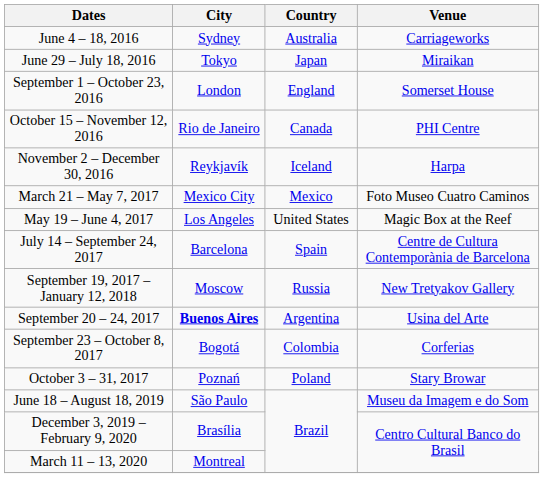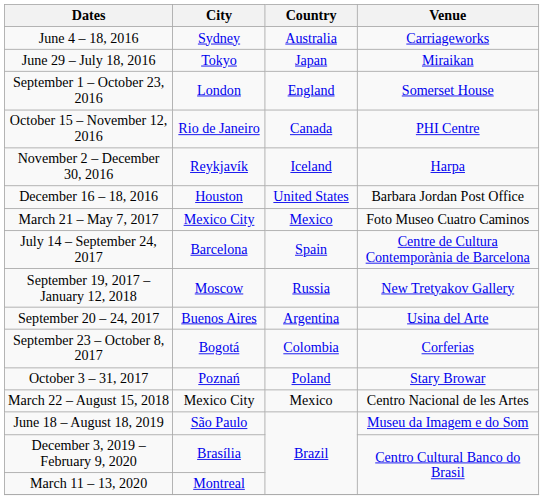 <table class="wikitable" style="text-align:center;">
 <tr>
 <th style="width:300px;">Dates</th>
 <th style="width:130px;">City</th>
 <th style="width:130px;">Country</th>
 <th style="width:300px;">Venue</th>
 </tr>
 <tr>
 <td>June 4 – 18, 2016</td>
 <td><a href='#'>Sydney</a></td>
 <td><a href='#'>Australia</a></td>
 <td><a href='#'>Carriageworks</a></td>
 </tr>
 <tr>
 <td>June 29 – July 18, 2016</td>
 <td><a href='#'>Tokyo</a></td>
 <td><a href='#'>Japan</a></td>
 <td><a href='#'>Miraikan</a></td>
 </tr>
 <tr>
 <td>September 1 – October 23, 2016</td>
 <td><a href='#'>London</a></td>
 <td><a href='#'>England</a></td>
 <td><a href='#'>Somerset House</a></td>
 </tr>
 <tr>
 <td>October 15 – November 12, 2016</td>
 <td><a href='#'>Rio de Janeiro</a></td>
 <td><a href='#'>Canada</a></td>
 <td><a href='#'>PHI Centre</a></td>
 </tr>
 <tr>
 <td>November 2 – December 30, 2016</td>
 <td><a href='#'>Reykjavík</a></td>
 <td><a href='#'>Iceland</a></td>
 <td><a href='#'>Harpa</a></td>
 </tr>
 <tr>
+<td>December 16 – 18, 2016</td>
+<td><a href='#'>Houston</a></td>
+<td><a href='#'>United States</a></td>
+<td>Barbara Jordan Post Office</td>
+</tr>
+<tr>
 <td>March 21 – May 7, 2017</td>
 <td><a href='#'>Mexico City</a></td>
 <td><a href='#'>Mexico</a></td>
 <td>Foto Museo Cuatro Caminos</td>
-</tr>
-<tr>
-<td>May 19 – June 4, 2017</td>
-<td><a href='#'>Los Angeles</a></td>
-<td>United States</td>
-<td>Magic Box at the Reef</td>
 </tr>
 <tr>
 <td>July 14 – September 24, 2017</td>
 <td><a href='#'>Barcelona</a></td>
 <td><a href='#'>Spain</a></td>
 <td><a href='#'>Centre de Cultura Contemporània de Barcelona</a></td>
 </tr>
 <tr>
 <td>September 19, 2017 – January 12, 2018</td>
 <td><a href='#'>Moscow</a></td>
 <td><a href='#'>Russia</a></td>
 <td><a href='#'>New Tretyakov Gallery</a></td>
 </tr>
 <tr>
 <td>September 20 – 24, 2017</td>
-<td><strong><a href='#'>Buenos Aires</a></strong></td>
+<td><a href='#'>Buenos Aires</a></td>
 <td><a href='#'>Argentina</a></td>
 <td><a href='#'>Usina del Arte</a></td>
 </tr>
 <tr>
 <td>September 23 – October 8, 2017</td>
 <td><a href='#'>Bogotá</a></td>
 <td><a href='#'>Colombia</a></td>
 <td><a href='#'>Corferias</a></td>
 </tr>
 <tr>
 <td>October 3 – 31, 2017</td>
 <td><a href='#'>Poznań</a></td>
 <td><a href='#'>Poland</a></td>
 <td><a href='#'>Stary Browar</a></td>
+</tr>
+<tr>
+<td>March 22 – August 15, 2018</td>
+<td>Mexico City</td>
+<td>Mexico</td>
+<td>Centro Nacional de les Artes</td>
 </tr>
 <tr>
 <td>June 18 – August 18, 2019</td>
 <td><a href='#'>São Paulo</a></td>
 <td rowspan=3><a href='#'>Brazil</a></td>
 <td><a href='#'>Museu da Imagem e do Som</a></td>
 </tr>
 <tr>
 <td>December 3, 2019 – February 9, 2020</td>
 <td><a href='#'>Brasília</a></td>
 <td rowspan=2><a href='#'>Centro Cultural Banco do Brasil</a></td>
 </tr>
 <tr>
 <td>March 11 – 13, 2020</td>
 <td><a href='#'>Montreal</a></td>
 </tr>
 <tr>
 </tr>
 </table>
